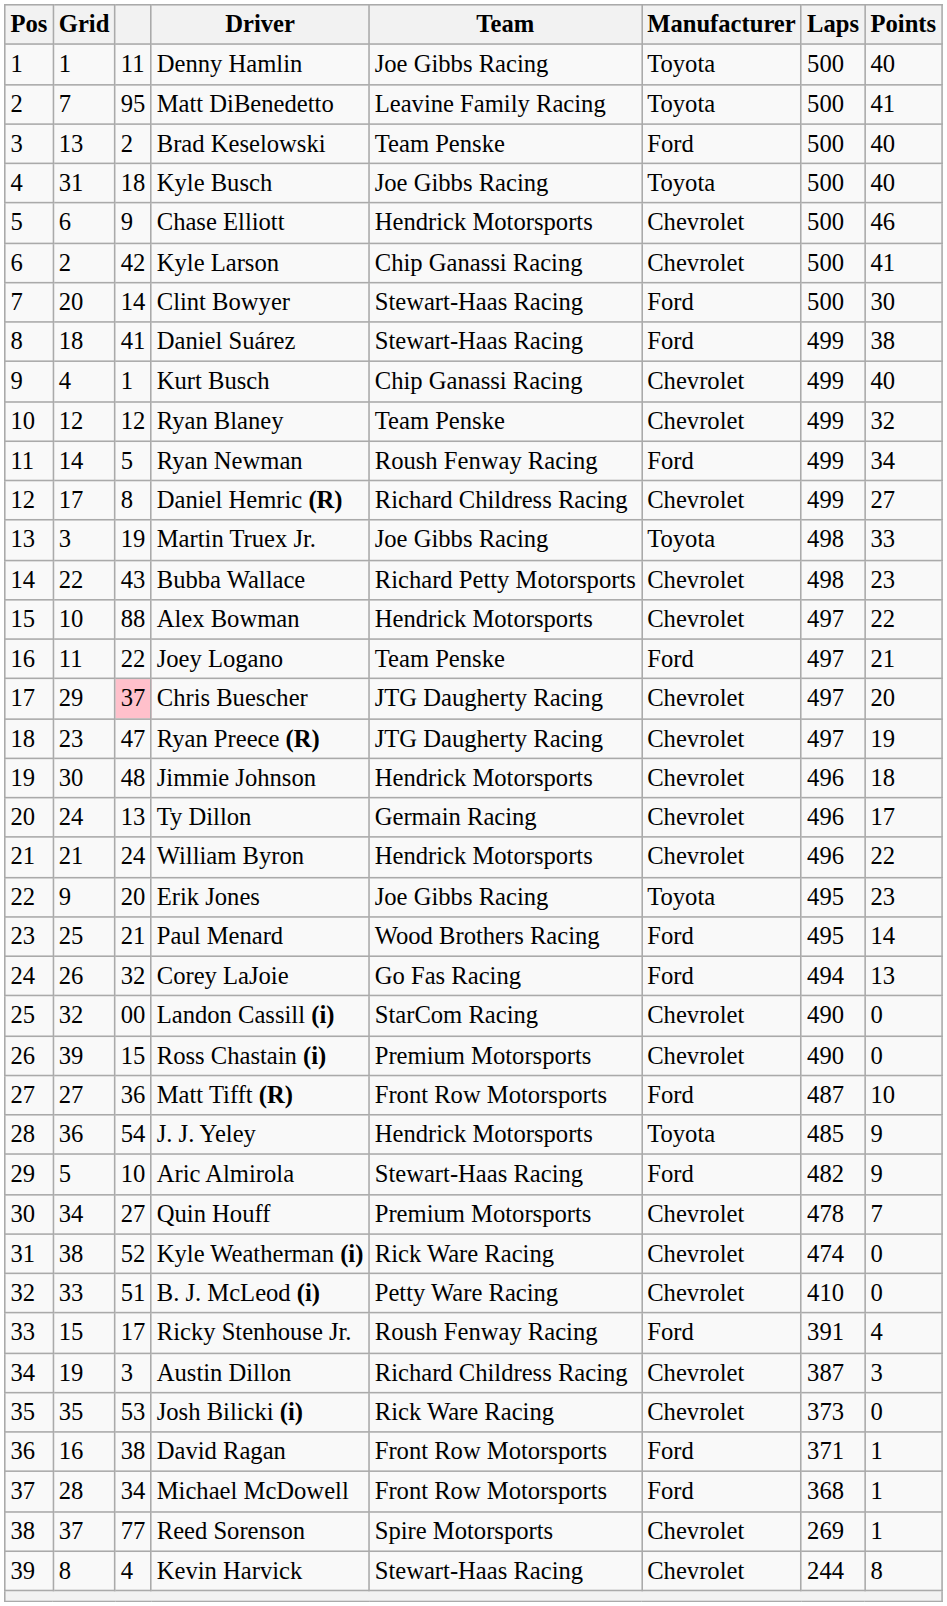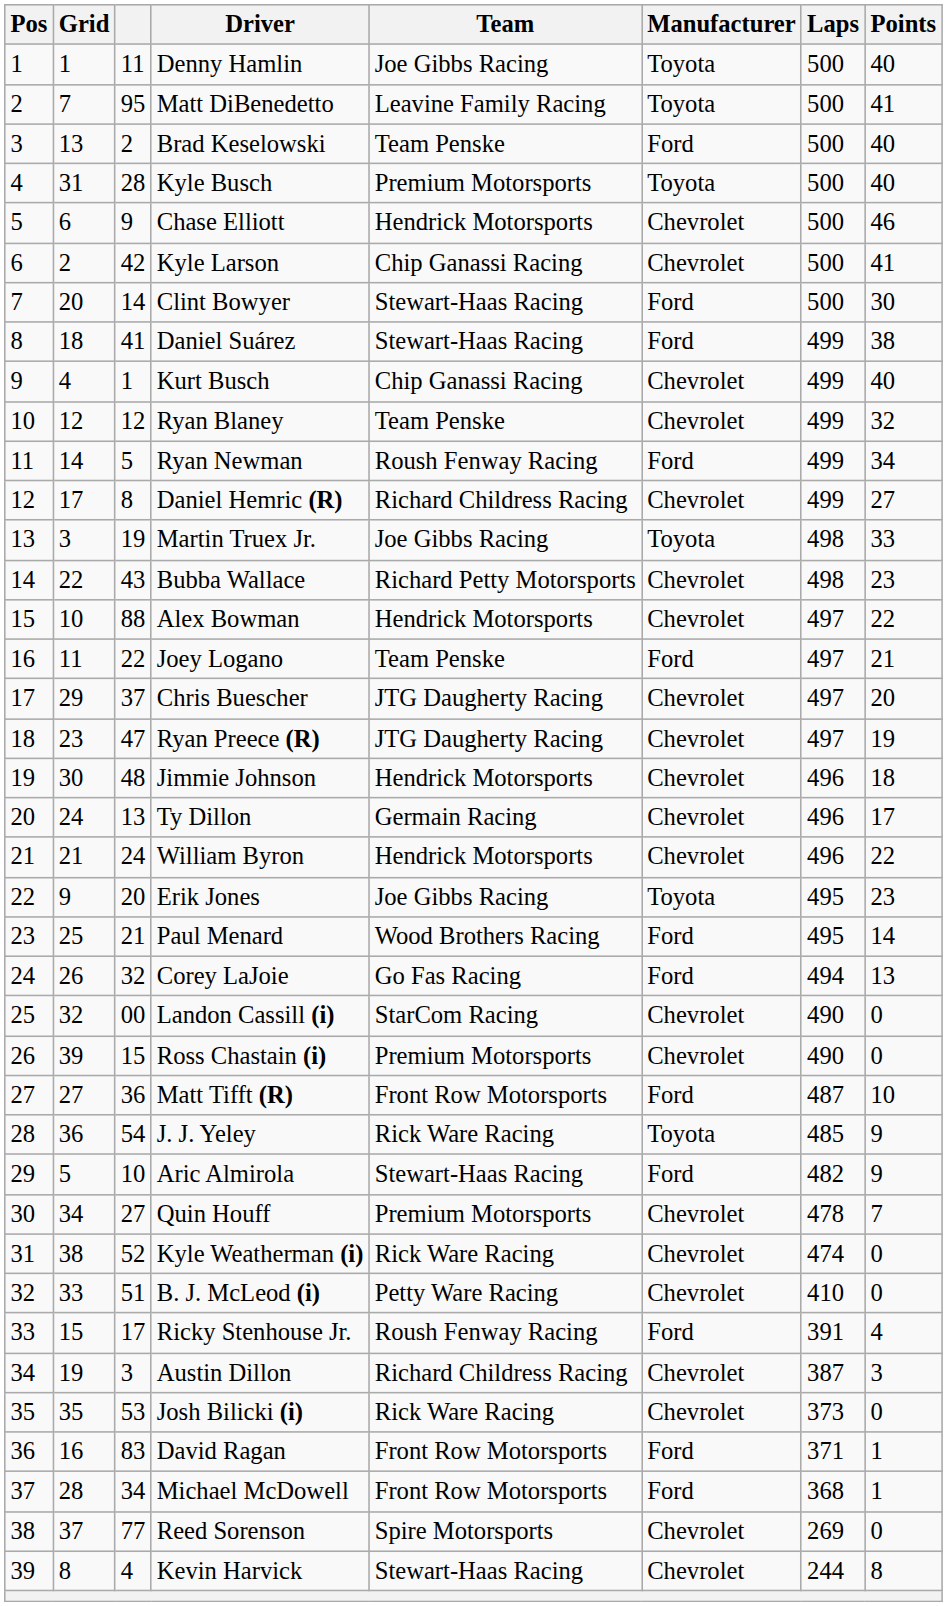 <table class="wikitable" style="font-size:98%">
 <tr>
 <th>Pos</th>
 <th>Grid</th>
 <th></th>
 <th>Driver</th>
 <th>Team</th>
 <th>Manufacturer</th>
 <th>Laps</th>
 <th>Points</th>
 </tr>
 <tr>
 <td>1</td>
 <td>1</td>
 <td>11</td>
 <td>Denny Hamlin</td>
 <td>Joe Gibbs Racing</td>
 <td>Toyota</td>
 <td>500</td>
 <td>40</td>
 </tr>
 <tr>
 <td>2</td>
 <td>7</td>
 <td>95</td>
 <td>Matt DiBenedetto</td>
 <td>Leavine Family Racing</td>
 <td>Toyota</td>
 <td>500</td>
 <td>41</td>
 </tr>
 <tr>
 <td>3</td>
 <td>13</td>
 <td>2</td>
 <td>Brad Keselowski</td>
 <td>Team Penske</td>
 <td>Ford</td>
 <td>500</td>
 <td>40</td>
 </tr>
 <tr>
 <td>4</td>
 <td>31</td>
-<td>18</td>
+<td>28</td>
 <td>Kyle Busch</td>
-<td>Joe Gibbs Racing</td>
+<td>Premium Motorsports</td>
 <td>Toyota</td>
 <td>500</td>
 <td>40</td>
 </tr>
 <tr>
 <td>5</td>
 <td>6</td>
 <td>9</td>
 <td>Chase Elliott</td>
 <td>Hendrick Motorsports</td>
 <td>Chevrolet</td>
 <td>500</td>
 <td>46</td>
 </tr>
 <tr>
 <td>6</td>
 <td>2</td>
 <td>42</td>
 <td>Kyle Larson</td>
 <td>Chip Ganassi Racing</td>
 <td>Chevrolet</td>
 <td>500</td>
 <td>41</td>
 </tr>
 <tr>
 <td>7</td>
 <td>20</td>
 <td>14</td>
 <td>Clint Bowyer</td>
 <td>Stewart-Haas Racing</td>
 <td>Ford</td>
 <td>500</td>
 <td>30</td>
 </tr>
 <tr>
 <td>8</td>
 <td>18</td>
 <td>41</td>
 <td>Daniel Suárez</td>
 <td>Stewart-Haas Racing</td>
 <td>Ford</td>
 <td>499</td>
 <td>38</td>
 </tr>
 <tr>
 <td>9</td>
 <td>4</td>
 <td>1</td>
 <td>Kurt Busch</td>
 <td>Chip Ganassi Racing</td>
 <td>Chevrolet</td>
 <td>499</td>
 <td>40</td>
 </tr>
 <tr>
 <td>10</td>
 <td>12</td>
 <td>12</td>
 <td>Ryan Blaney</td>
 <td>Team Penske</td>
 <td>Chevrolet</td>
 <td>499</td>
 <td>32</td>
 </tr>
 <tr>
 <td>11</td>
 <td>14</td>
 <td>5</td>
 <td>Ryan Newman</td>
 <td>Roush Fenway Racing</td>
 <td>Ford</td>
 <td>499</td>
 <td>34</td>
 </tr>
 <tr>
 <td>12</td>
 <td>17</td>
 <td>8</td>
 <td>Daniel Hemric <strong>(R)</strong></td>
 <td>Richard Childress Racing</td>
 <td>Chevrolet</td>
 <td>499</td>
 <td>27</td>
 </tr>
 <tr>
 <td>13</td>
 <td>3</td>
 <td>19</td>
 <td>Martin Truex Jr.</td>
 <td>Joe Gibbs Racing</td>
 <td>Toyota</td>
 <td>498</td>
 <td>33</td>
 </tr>
 <tr>
 <td>14</td>
 <td>22</td>
 <td>43</td>
 <td>Bubba Wallace</td>
 <td>Richard Petty Motorsports</td>
 <td>Chevrolet</td>
 <td>498</td>
 <td>23</td>
 </tr>
 <tr>
 <td>15</td>
 <td>10</td>
 <td>88</td>
 <td>Alex Bowman</td>
 <td>Hendrick Motorsports</td>
 <td>Chevrolet</td>
 <td>497</td>
 <td>22</td>
 </tr>
 <tr>
 <td>16</td>
 <td>11</td>
 <td>22</td>
 <td>Joey Logano</td>
 <td>Team Penske</td>
 <td>Ford</td>
 <td>497</td>
 <td>21</td>
 </tr>
 <tr>
 <td>17</td>
 <td>29</td>
-<td style="background: pink;">37</td>
+<td>37</td>
 <td>Chris Buescher</td>
 <td>JTG Daugherty Racing</td>
 <td>Chevrolet</td>
 <td>497</td>
 <td>20</td>
 </tr>
 <tr>
 <td>18</td>
 <td>23</td>
 <td>47</td>
 <td>Ryan Preece <strong>(R)</strong></td>
 <td>JTG Daugherty Racing</td>
 <td>Chevrolet</td>
 <td>497</td>
 <td>19</td>
 </tr>
 <tr>
 <td>19</td>
 <td>30</td>
 <td>48</td>
 <td>Jimmie Johnson</td>
 <td>Hendrick Motorsports</td>
 <td>Chevrolet</td>
 <td>496</td>
 <td>18</td>
 </tr>
 <tr>
 <td>20</td>
 <td>24</td>
 <td>13</td>
 <td>Ty Dillon</td>
 <td>Germain Racing</td>
 <td>Chevrolet</td>
 <td>496</td>
 <td>17</td>
 </tr>
 <tr>
 <td>21</td>
 <td>21</td>
 <td>24</td>
 <td>William Byron</td>
 <td>Hendrick Motorsports</td>
 <td>Chevrolet</td>
 <td>496</td>
 <td>22</td>
 </tr>
 <tr>
 <td>22</td>
 <td>9</td>
 <td>20</td>
 <td>Erik Jones</td>
 <td>Joe Gibbs Racing</td>
 <td>Toyota</td>
 <td>495</td>
 <td>23</td>
 </tr>
 <tr>
 <td>23</td>
 <td>25</td>
 <td>21</td>
 <td>Paul Menard</td>
 <td>Wood Brothers Racing</td>
 <td>Ford</td>
 <td>495</td>
 <td>14</td>
 </tr>
 <tr>
 <td>24</td>
 <td>26</td>
 <td>32</td>
 <td>Corey LaJoie</td>
 <td>Go Fas Racing</td>
 <td>Ford</td>
 <td>494</td>
 <td>13</td>
 </tr>
 <tr>
 <td>25</td>
 <td>32</td>
 <td>00</td>
 <td>Landon Cassill <strong>(i)</strong></td>
 <td>StarCom Racing</td>
 <td>Chevrolet</td>
 <td>490</td>
 <td>0</td>
 </tr>
 <tr>
 <td>26</td>
 <td>39</td>
 <td>15</td>
 <td>Ross Chastain <strong>(i)</strong></td>
 <td>Premium Motorsports</td>
 <td>Chevrolet</td>
 <td>490</td>
 <td>0</td>
 </tr>
 <tr>
 <td>27</td>
 <td>27</td>
 <td>36</td>
 <td>Matt Tifft <strong>(R)</strong></td>
 <td>Front Row Motorsports</td>
 <td>Ford</td>
 <td>487</td>
 <td>10</td>
 </tr>
 <tr>
 <td>28</td>
 <td>36</td>
 <td>54</td>
 <td>J. J. Yeley</td>
-<td>Hendrick Motorsports</td>
+<td>Rick Ware Racing</td>
 <td>Toyota</td>
 <td>485</td>
 <td>9</td>
 </tr>
 <tr>
 <td>29</td>
 <td>5</td>
 <td>10</td>
 <td>Aric Almirola</td>
 <td>Stewart-Haas Racing</td>
 <td>Ford</td>
 <td>482</td>
 <td>9</td>
 </tr>
 <tr>
 <td>30</td>
 <td>34</td>
 <td>27</td>
 <td>Quin Houff</td>
 <td>Premium Motorsports</td>
 <td>Chevrolet</td>
 <td>478</td>
 <td>7</td>
 </tr>
 <tr>
 <td>31</td>
 <td>38</td>
 <td>52</td>
 <td>Kyle Weatherman <strong>(i)</strong></td>
 <td>Rick Ware Racing</td>
 <td>Chevrolet</td>
 <td>474</td>
 <td>0</td>
 </tr>
 <tr>
 <td>32</td>
 <td>33</td>
 <td>51</td>
 <td>B. J. McLeod <strong>(i)</strong></td>
 <td>Petty Ware Racing</td>
 <td>Chevrolet</td>
 <td>410</td>
 <td>0</td>
 </tr>
 <tr>
 <td>33</td>
 <td>15</td>
 <td>17</td>
 <td>Ricky Stenhouse Jr.</td>
 <td>Roush Fenway Racing</td>
 <td>Ford</td>
 <td>391</td>
 <td>4</td>
 </tr>
 <tr>
 <td>34</td>
 <td>19</td>
 <td>3</td>
 <td>Austin Dillon</td>
 <td>Richard Childress Racing</td>
 <td>Chevrolet</td>
 <td>387</td>
 <td>3</td>
 </tr>
 <tr>
 <td>35</td>
 <td>35</td>
 <td>53</td>
 <td>Josh Bilicki <strong>(i)</strong></td>
 <td>Rick Ware Racing</td>
 <td>Chevrolet</td>
 <td>373</td>
 <td>0</td>
 </tr>
 <tr>
 <td>36</td>
 <td>16</td>
-<td>38</td>
+<td>83</td>
 <td>David Ragan</td>
 <td>Front Row Motorsports</td>
 <td>Ford</td>
 <td>371</td>
 <td>1</td>
 </tr>
 <tr>
 <td>37</td>
 <td>28</td>
 <td>34</td>
 <td>Michael McDowell</td>
 <td>Front Row Motorsports</td>
 <td>Ford</td>
 <td>368</td>
 <td>1</td>
 </tr>
 <tr>
 <td>38</td>
 <td>37</td>
 <td>77</td>
 <td>Reed Sorenson</td>
 <td>Spire Motorsports</td>
 <td>Chevrolet</td>
 <td>269</td>
-<td>1</td>
+<td>0</td>
 </tr>
 <tr>
 <td>39</td>
 <td>8</td>
 <td>4</td>
 <td>Kevin Harvick</td>
 <td>Stewart-Haas Racing</td>
 <td>Chevrolet</td>
 <td>244</td>
 <td>8</td>
 </tr>
 <tr>
 <th colspan="8"></th>
 </tr>
 </table>
